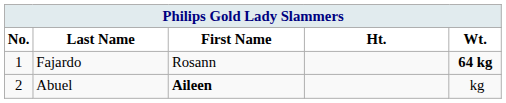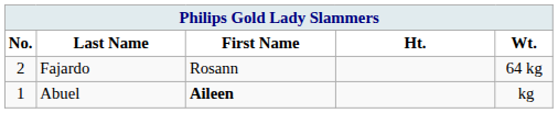 <table class="wikitable"  style="text-align:center;">
 <tr>
 <th colspan="8" style= "background:#E1EBEE; color:navy; text-align: center"><strong>Philips Gold Lady Slammers</strong></th>
 </tr>
 <tr>
 <th style="width:8px; background:white; color:black; text-align:center;"><strong>No.</strong></th>
 <th style="width:140px; background:white; color:black;">Last Name</th>
 <th style="width:140px; background:white; color:black;">First Name</th>
 <th style="width:150px; background:white; color:black;">Ht.</th>
 <th style="width:50px; background:white; color:black;">Wt.</th>
 </tr>
 <tr>
-<td>1</td>
+<td>2</td>
 <td style="text-align: left">Fajardo</td>
 <td style="text-align: left">Rosann</td>
 <td></td>
-<td><strong>64 kg</strong></td>
+<td>64 kg</td>
 </tr>
 <tr>
-<td>2</td>
+<td>1</td>
 <td style="text-align: left">Abuel</td>
 <td style="text-align: left"><strong>Aileen</strong></td>
 <td></td>
 <td> kg</td>
 </tr>
 </table>
